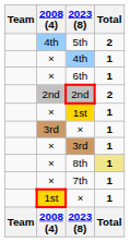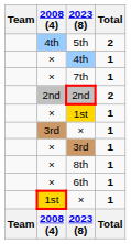 <table class="wikitable" style="text-align:center; font-size:90%;">
 <tr>
 <th scope="col">Team</th>
 <th scope="col"><a href='#'>2008</a><br>(4)</th>
 <th scope="col"><a href='#'>2023</a><br>(8)</th>
 <th scope="col">Total</th>
 </tr>
 <tr>
 <td align="left"></td>
 <td bgcolor="#9acdff">4th</td>
 <td>5th</td>
 <td><strong>2</strong></td>
 </tr>
 <tr>
 <td align="left"></td>
 <td>×</td>
 <td bgcolor="#9acdff">4th</td>
 <td><strong>1</strong></td>
 </tr>
 <tr>
 <td align="left"></td>
 <td>×</td>
-<td>6th</td>
+<td>7th</td>
 <td><strong>1</strong></td>
 </tr>
 <tr>
 <td align="left"></td>
 <td bgcolor="silver">2nd</td>
 <td bgcolor="silver" style="border:3px solid red;">2nd</td>
 <td><strong>2</strong></td>
 </tr>
 <tr>
 <td align="left"></td>
 <td>×</td>
 <td bgcolor="gold">1st</td>
 <td><strong>1</strong></td>
 </tr>
 <tr>
 <td align="left"></td>
 <td bgcolor="#cc9966">3rd</td>
 <td>×</td>
 <td><strong>1</strong></td>
 </tr>
 <tr>
 <td align="left"></td>
 <td>×</td>
 <td bgcolor="#cc9966">3rd</td>
 <td><strong>1</strong></td>
 </tr>
 <tr>
 <td align="left"></td>
 <td>×</td>
 <td>8th</td>
-<td style="background: khaki;"><strong>1</strong></td>
+<td><strong>1</strong></td>
 </tr>
 <tr>
 <td align="left"></td>
 <td>×</td>
-<td>7th</td>
+<td>6th</td>
 <td><strong>1</strong></td>
 </tr>
 <tr>
 <td align="left"></td>
 <td bgcolor="gold" style="border:3px solid red;">1st</td>
 <td>×</td>
 <td><strong>1</strong></td>
 </tr>
 <tr>
 <th scope="col">Team</th>
 <th scope="col"><a href='#'>2008</a><br>(4)</th>
 <th scope="col"><a href='#'>2023</a><br>(8)</th>
 <th scope="col">Total</th>
 </tr>
 </table>
